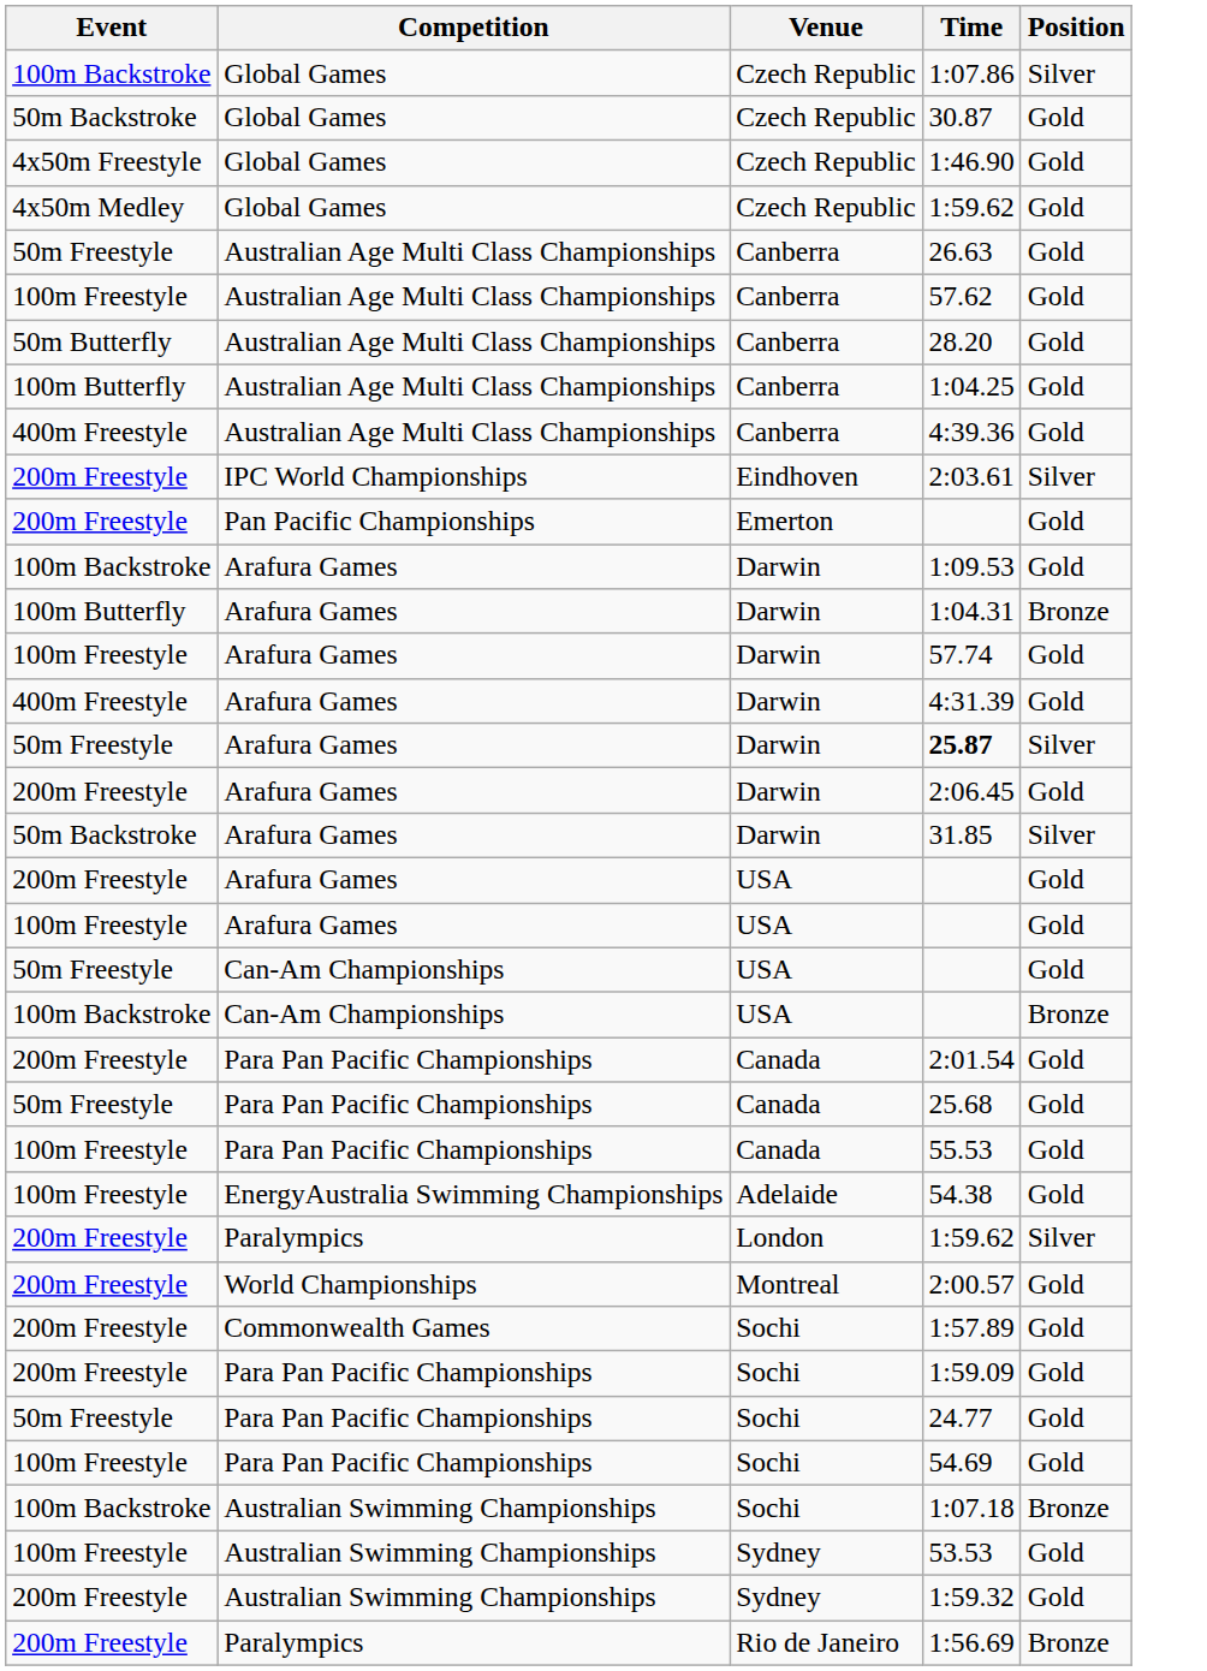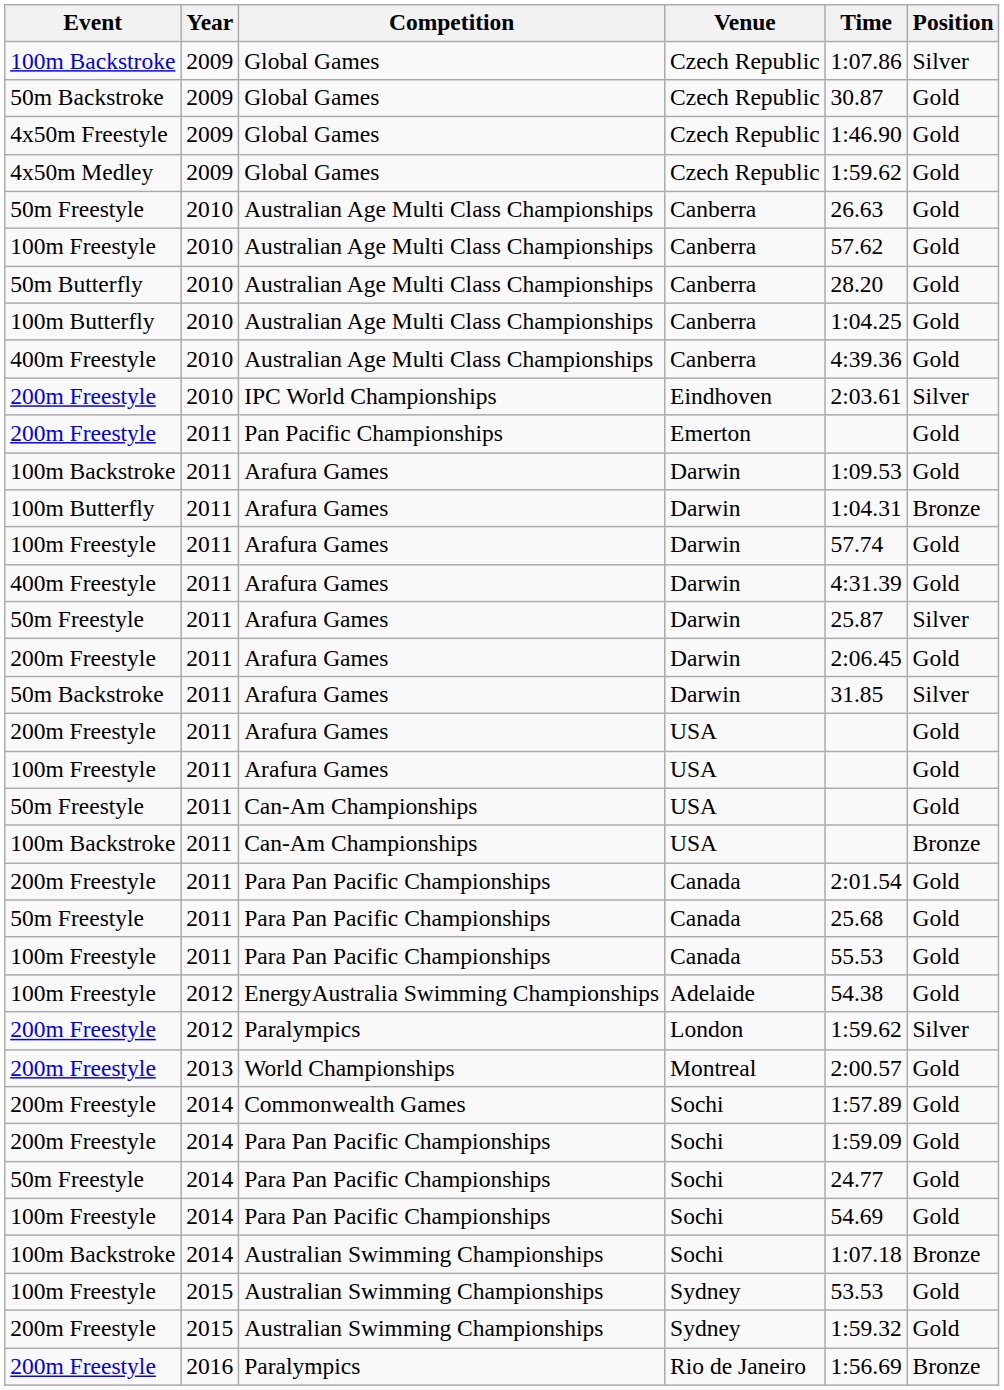 <table class="wikitable">
 <tr>
 <th>Event</th>
+<th>Year</th>
 <th>Competition</th>
 <th>Venue</th>
 <th>Time</th>
 <th>Position</th>
 </tr>
 <tr>
 <td><a href='#'>100m Backstroke</a></td>
+<td>2009</td>
 <td>Global Games</td>
 <td>Czech Republic</td>
 <td>1:07.86</td>
 <td>Silver</td>
 </tr>
 <tr>
 <td>50m Backstroke</td>
+<td>2009</td>
 <td>Global Games</td>
 <td>Czech Republic</td>
 <td>30.87</td>
 <td>Gold</td>
 </tr>
 <tr>
 <td>4x50m Freestyle</td>
+<td>2009</td>
 <td>Global Games</td>
 <td>Czech Republic</td>
 <td>1:46.90</td>
 <td>Gold</td>
 </tr>
 <tr>
 <td>4x50m Medley</td>
+<td>2009</td>
 <td>Global Games</td>
 <td>Czech Republic</td>
 <td>1:59.62</td>
 <td>Gold</td>
 </tr>
 <tr>
 <td>50m Freestyle</td>
+<td>2010</td>
 <td>Australian Age Multi Class Championships</td>
 <td>Canberra</td>
 <td>26.63</td>
 <td>Gold</td>
 </tr>
 <tr>
 <td>100m Freestyle</td>
+<td>2010</td>
 <td>Australian Age Multi Class Championships</td>
 <td>Canberra</td>
 <td>57.62</td>
 <td>Gold</td>
 </tr>
 <tr>
 <td>50m Butterfly</td>
+<td>2010</td>
 <td>Australian Age Multi Class Championships</td>
 <td>Canberra</td>
 <td>28.20</td>
 <td>Gold</td>
 </tr>
 <tr>
 <td>100m Butterfly</td>
+<td>2010</td>
 <td>Australian Age Multi Class Championships</td>
 <td>Canberra</td>
 <td>1:04.25</td>
 <td>Gold</td>
 </tr>
 <tr>
 <td>400m Freestyle</td>
+<td>2010</td>
 <td>Australian Age Multi Class Championships</td>
 <td>Canberra</td>
 <td>4:39.36</td>
 <td>Gold</td>
 </tr>
 <tr>
 <td><a href='#'>200m Freestyle</a></td>
+<td>2010</td>
 <td>IPC World Championships</td>
 <td>Eindhoven</td>
 <td>2:03.61</td>
 <td>Silver</td>
 </tr>
 <tr>
 <td><a href='#'>200m Freestyle</a></td>
+<td>2011</td>
 <td>Pan Pacific Championships</td>
 <td>Emerton</td>
 <td></td>
 <td>Gold</td>
 </tr>
 <tr>
 <td>100m Backstroke</td>
+<td>2011</td>
 <td>Arafura Games</td>
 <td>Darwin</td>
 <td>1:09.53</td>
 <td>Gold</td>
 </tr>
 <tr>
 <td>100m Butterfly</td>
+<td>2011</td>
 <td>Arafura Games</td>
 <td>Darwin</td>
 <td>1:04.31</td>
 <td>Bronze</td>
 </tr>
 <tr>
 <td>100m Freestyle</td>
+<td>2011</td>
 <td>Arafura Games</td>
 <td>Darwin</td>
 <td>57.74</td>
 <td>Gold</td>
 </tr>
 <tr>
 <td>400m Freestyle</td>
+<td>2011</td>
 <td>Arafura Games</td>
 <td>Darwin</td>
 <td>4:31.39</td>
 <td>Gold</td>
 </tr>
 <tr>
 <td>50m Freestyle</td>
+<td>2011</td>
 <td>Arafura Games</td>
 <td>Darwin</td>
-<td><strong>25.87</strong></td>
+<td>25.87</td>
 <td>Silver</td>
 </tr>
 <tr>
 <td>200m Freestyle</td>
+<td>2011</td>
 <td>Arafura Games</td>
 <td>Darwin</td>
 <td>2:06.45</td>
 <td>Gold</td>
 </tr>
 <tr>
 <td>50m Backstroke</td>
+<td>2011</td>
 <td>Arafura Games</td>
 <td>Darwin</td>
 <td>31.85</td>
 <td>Silver</td>
 </tr>
 <tr>
 <td>200m Freestyle</td>
+<td>2011</td>
 <td>Arafura Games</td>
 <td>USA</td>
 <td></td>
 <td>Gold</td>
 </tr>
 <tr>
 <td>100m Freestyle</td>
+<td>2011</td>
 <td>Arafura Games</td>
 <td>USA</td>
 <td></td>
 <td>Gold</td>
 </tr>
 <tr>
 <td>50m Freestyle</td>
+<td>2011</td>
 <td>Can-Am Championships</td>
 <td>USA</td>
 <td></td>
 <td>Gold</td>
 </tr>
 <tr>
 <td>100m Backstroke</td>
+<td>2011</td>
 <td>Can-Am Championships</td>
 <td>USA</td>
 <td></td>
 <td>Bronze</td>
 </tr>
 <tr>
 <td>200m Freestyle</td>
+<td>2011</td>
 <td>Para Pan Pacific Championships</td>
 <td>Canada</td>
 <td>2:01.54</td>
 <td>Gold</td>
 </tr>
 <tr>
 <td>50m Freestyle</td>
+<td>2011</td>
 <td>Para Pan Pacific Championships</td>
 <td>Canada</td>
 <td>25.68</td>
 <td>Gold</td>
 </tr>
 <tr>
 <td>100m Freestyle</td>
+<td>2011</td>
 <td>Para Pan Pacific Championships</td>
 <td>Canada</td>
 <td>55.53</td>
 <td>Gold</td>
 </tr>
 <tr>
 <td>100m Freestyle</td>
+<td>2012</td>
 <td>EnergyAustralia Swimming Championships</td>
 <td>Adelaide</td>
 <td>54.38</td>
 <td>Gold</td>
 </tr>
 <tr>
 <td><a href='#'>200m Freestyle</a></td>
+<td>2012</td>
 <td>Paralympics</td>
 <td>London</td>
 <td>1:59.62</td>
 <td>Silver</td>
 </tr>
 <tr>
 <td><a href='#'>200m Freestyle</a></td>
+<td>2013</td>
 <td>World Championships</td>
 <td>Montreal</td>
 <td>2:00.57</td>
 <td>Gold</td>
 </tr>
 <tr>
 <td>200m Freestyle</td>
+<td>2014</td>
 <td>Commonwealth Games</td>
 <td>Sochi</td>
 <td>1:57.89</td>
 <td>Gold</td>
 </tr>
 <tr>
 <td>200m Freestyle</td>
+<td>2014</td>
 <td>Para Pan Pacific Championships</td>
 <td>Sochi</td>
 <td>1:59.09</td>
 <td>Gold</td>
 </tr>
 <tr>
 <td>50m Freestyle</td>
+<td>2014</td>
 <td>Para Pan Pacific Championships</td>
 <td>Sochi</td>
 <td>24.77</td>
 <td>Gold</td>
 </tr>
 <tr>
 <td>100m Freestyle</td>
+<td>2014</td>
 <td>Para Pan Pacific Championships</td>
 <td>Sochi</td>
 <td>54.69</td>
 <td>Gold</td>
 </tr>
 <tr>
 <td>100m Backstroke</td>
+<td>2014</td>
 <td>Australian Swimming Championships</td>
 <td>Sochi</td>
 <td>1:07.18</td>
 <td>Bronze</td>
 </tr>
 <tr>
 <td>100m Freestyle</td>
+<td>2015</td>
 <td>Australian Swimming Championships</td>
 <td>Sydney</td>
 <td>53.53</td>
 <td>Gold</td>
 </tr>
 <tr>
 <td>200m Freestyle</td>
+<td>2015</td>
 <td>Australian Swimming Championships</td>
 <td>Sydney</td>
 <td>1:59.32</td>
 <td>Gold</td>
 </tr>
 <tr>
 <td><a href='#'>200m Freestyle</a></td>
+<td>2016</td>
 <td>Paralympics</td>
 <td>Rio de Janeiro</td>
 <td>1:56.69</td>
 <td>Bronze</td>
 </tr>
 </table>
